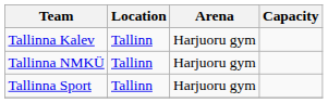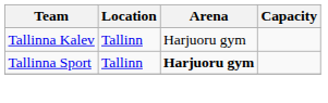 <table class="wikitable sortable">
 <tr>
 <th>Team</th>
 <th>Location</th>
 <th>Arena</th>
 <th>Capacity</th>
 </tr>
 <tr>
 <td><a href='#'>Tallinna Kalev</a></td>
 <td><a href='#'>Tallinn</a></td>
 <td>Harjuoru gym</td>
 <td align="center"></td>
 </tr>
 <tr>
-<td><a href='#'>Tallinna NMKÜ</a></td>
-<td><a href='#'>Tallinn</a></td>
-<td>Harjuoru gym</td>
-<td align="center"></td>
-</tr>
-<tr>
 <td><a href='#'>Tallinna Sport</a></td>
 <td><a href='#'>Tallinn</a></td>
-<td>Harjuoru gym</td>
+<td><strong>Harjuoru gym</strong></td>
 <td align="center"></td>
 </tr>
 <tr>
 </tr>
 </table>
